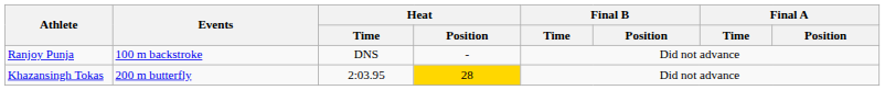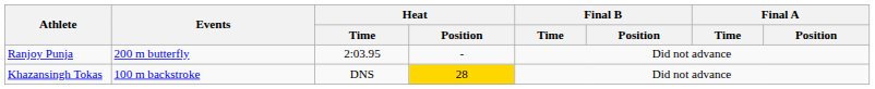 <table class=wikitable style="font-size:90%" width=65%>
 <tr>
 <th rowspan="2" width=120>Athlete</th>
 <th rowspan="2">Events</th>
 <th colspan="2">Heat</th>
 <th colspan="2">Final B</th>
 <th colspan="2">Final A</th>
 </tr>
 <tr>
 <th>Time</th>
 <th>Position</th>
 <th>Time</th>
 <th>Position</th>
 <th>Time</th>
 <th>Position</th>
 </tr>
 <tr>
 <td><a href='#'>Ranjoy Punja</a></td>
-<td><a href='#'>100 m backstroke</a></td>
-<td align=center>DNS</td>
+<td><a href='#'>200 m butterfly</a></td>
+<td align=center>2:03.95</td>
 <td align=center>-</td>
 <td align=center colspan="4">Did not advance</td>
 </tr>
 <tr>
 <td><a href='#'>Khazansingh Tokas</a></td>
-<td><a href='#'>200 m butterfly</a></td>
-<td align=center>2:03.95</td>
+<td><a href='#'>100 m backstroke</a></td>
+<td align=center>DNS</td>
 <td align=center style="background: gold;">28</td>
 <td align=center colspan="4">Did not advance</td>
 </tr>
 </table>
